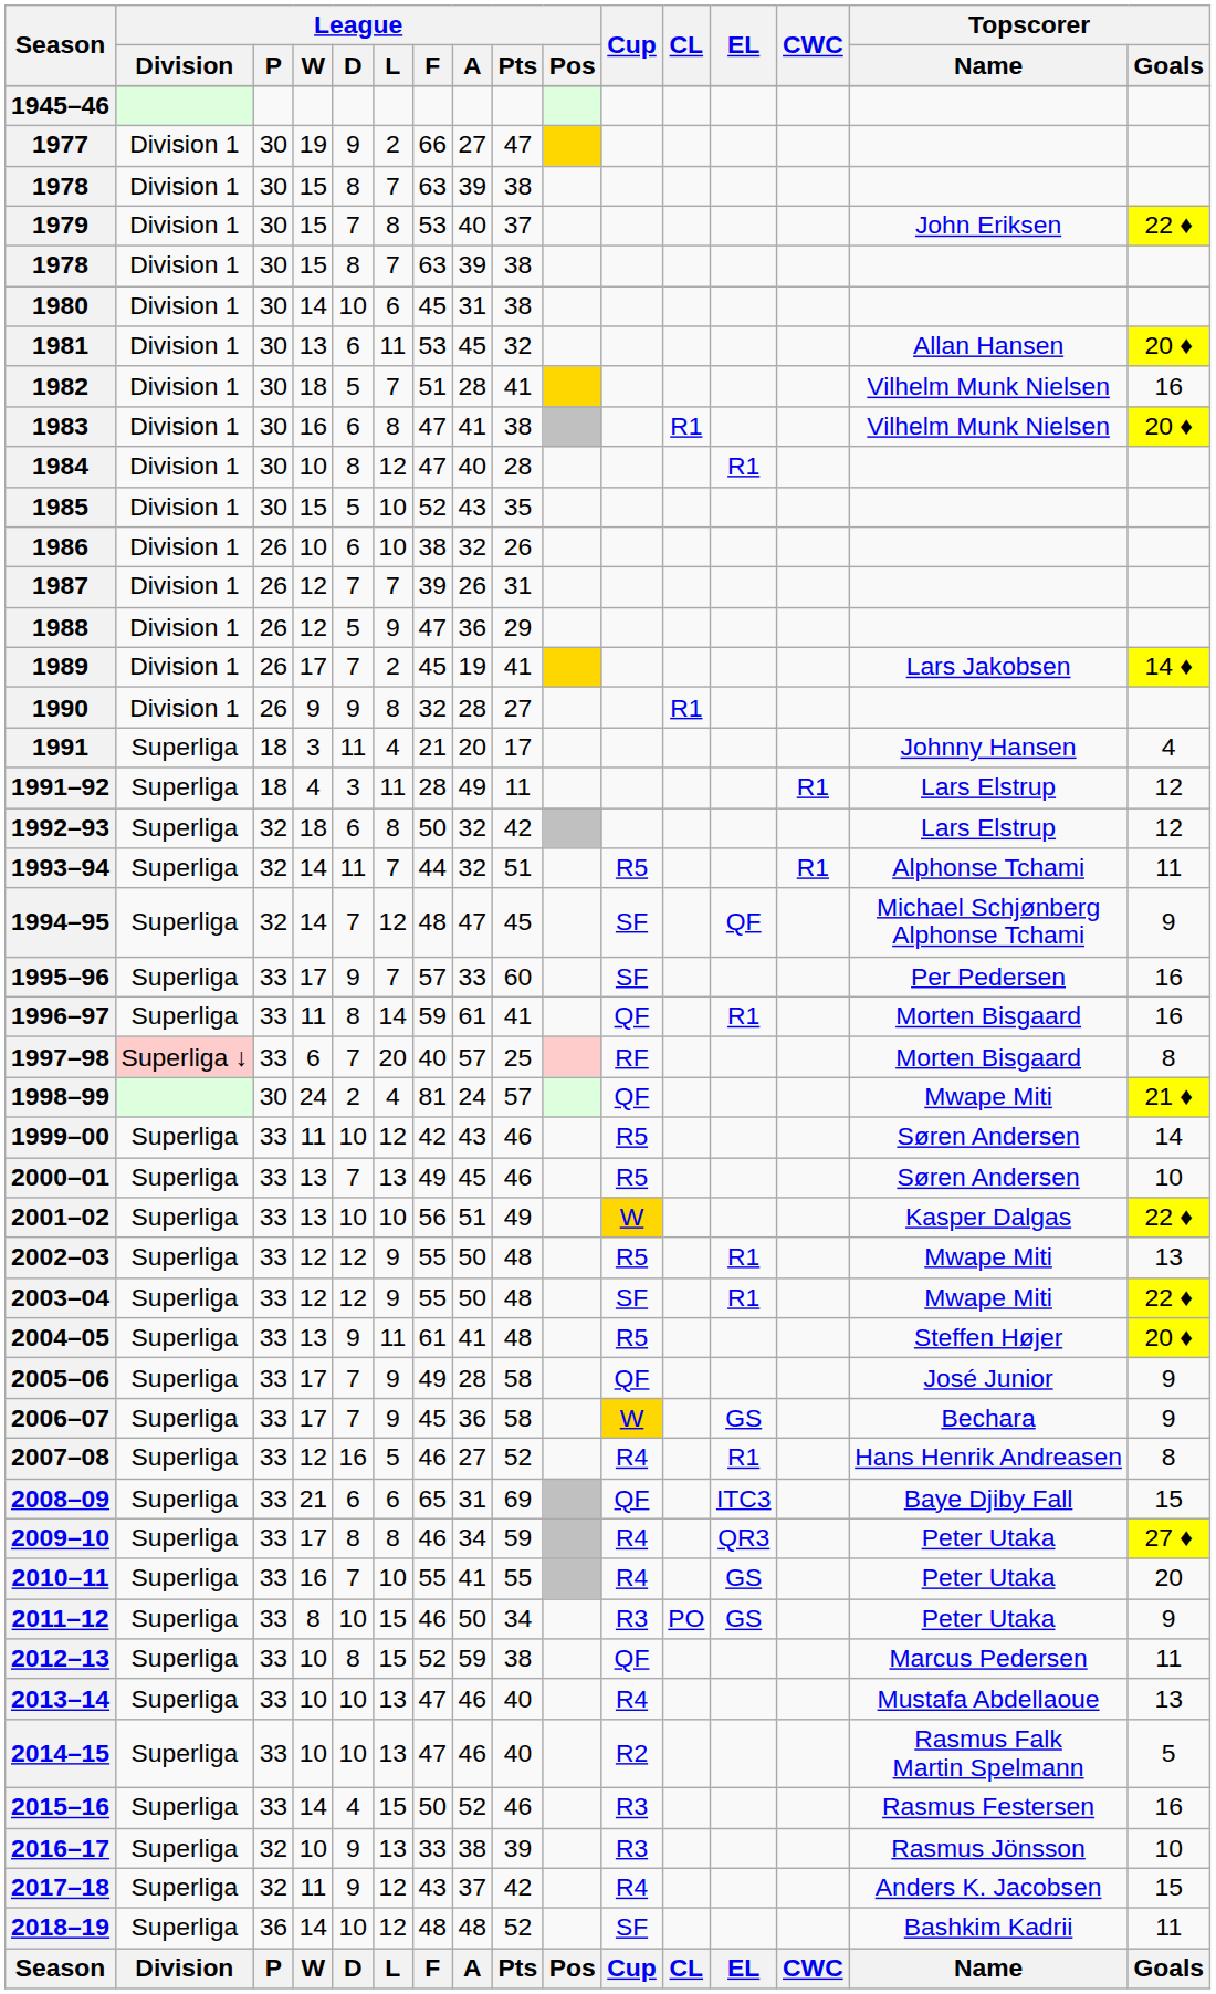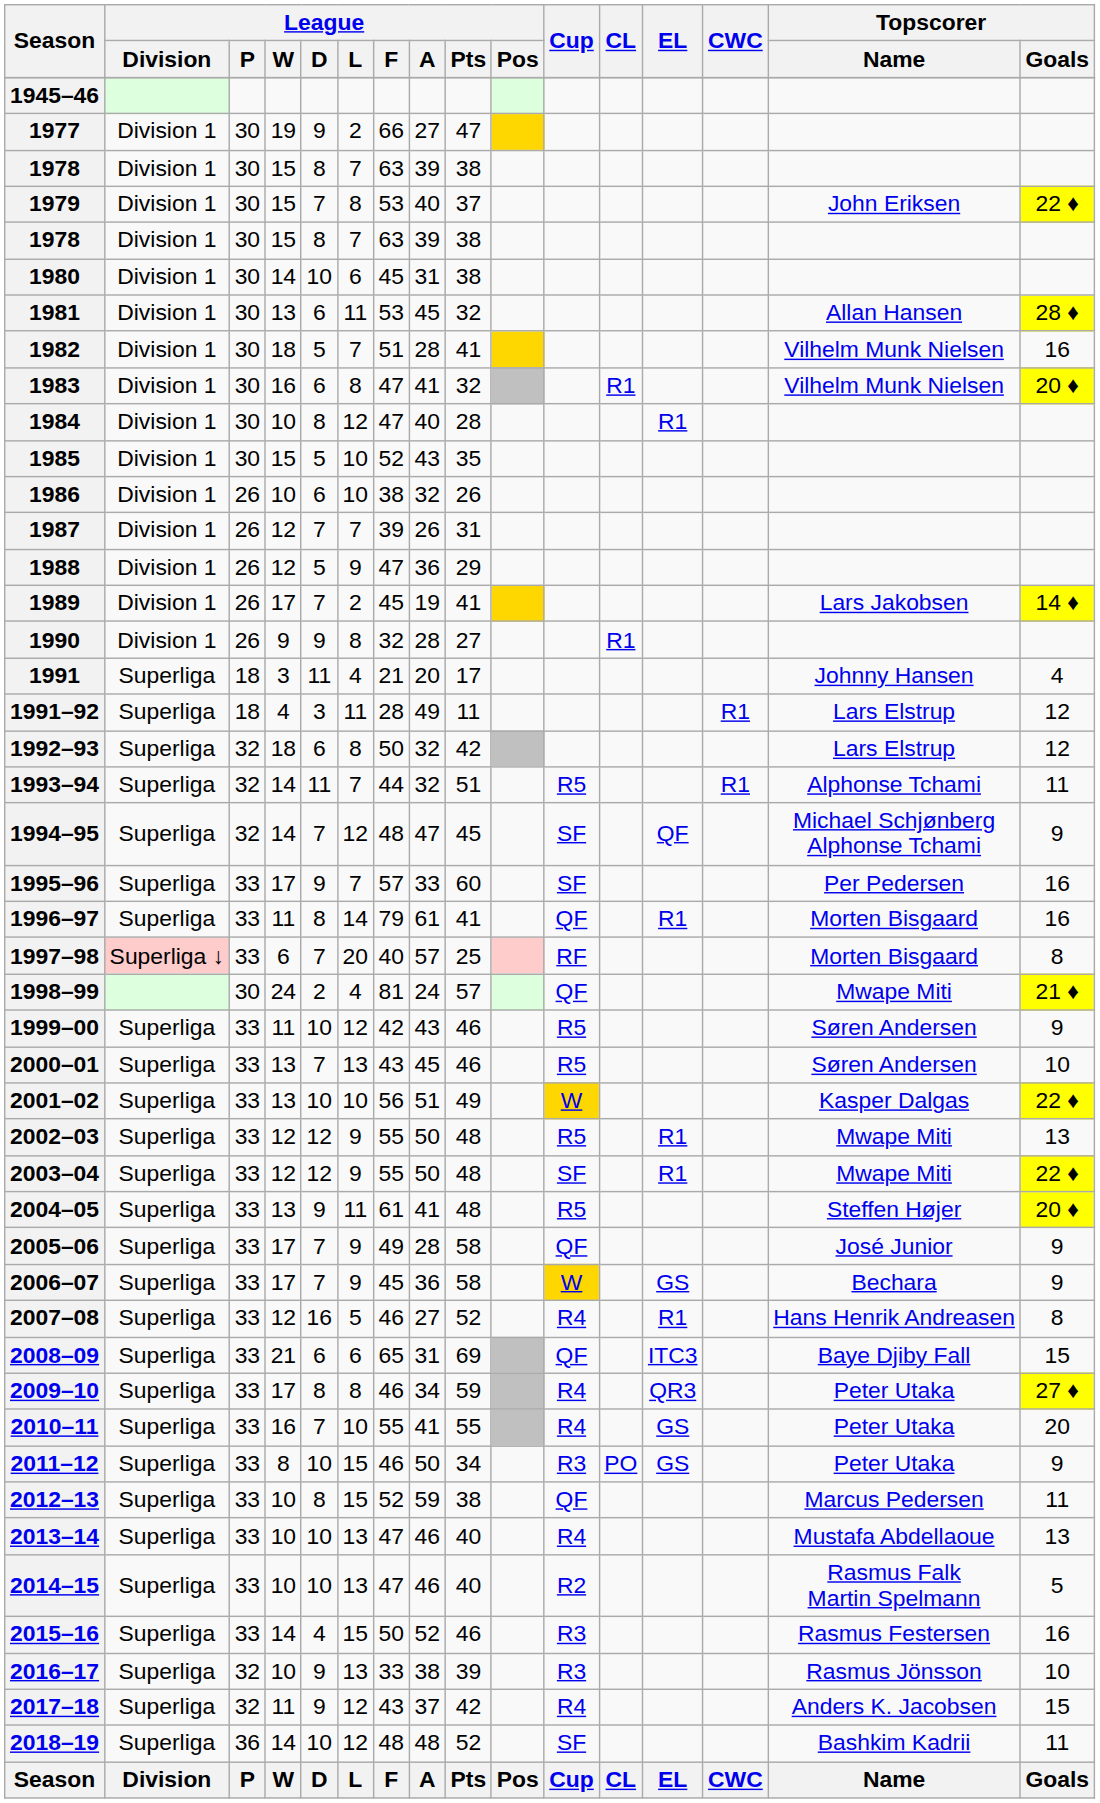 <table class="wikitable plainrowheaders sortable" style="text-align: center">
 <tr>
 <th scope="col" rowspan=2>Season</th>
 <th colspan=9 class="unsortable"><a href='#'>League</a></th>
 <th scope="col" rowspan=2><a href='#'>Cup</a></th>
 <th scope="col" rowspan=2><a href='#'>CL</a></th>
 <th scope="col" rowspan=2><a href='#'>EL</a></th>
 <th scope="col" rowspan=2><a href='#'>CWC</a></th>
 <th scope="col" colspan=2>Topscorer</th>
 </tr>
 <tr>
 <th>Division</th>
 <th>P</th>
 <th>W</th>
 <th>D</th>
 <th>L</th>
 <th>F</th>
 <th>A</th>
 <th>Pts</th>
 <th>Pos</th>
 <th>Name</th>
 <th>Goals</th>
 </tr>
 <tr>
 </tr>
 <tr>
 <th scope=row style=text-align:center><strong>1945–46</strong></th>
 <td style="background:#dfd;"></td>
 <td></td>
 <td></td>
 <td></td>
 <td></td>
 <td></td>
 <td></td>
 <td></td>
 <td style="background:#dfd;"></td>
 <td></td>
 <td></td>
 <td></td>
 <td></td>
 <td></td>
 <td></td>
 </tr>
 <tr>
 <th scope=row style=text-align:center><strong>1977</strong></th>
 <td>Division 1</td>
 <td>30</td>
 <td>19</td>
 <td>9</td>
 <td>2</td>
 <td>66</td>
 <td>27</td>
 <td>47</td>
 <td bgcolor=gold></td>
 <td></td>
 <td></td>
 <td></td>
 <td></td>
 <td></td>
 <td></td>
 </tr>
 <tr>
 <th scope=row style=text-align:center><strong>1978</strong></th>
 <td>Division 1</td>
 <td>30</td>
 <td>15</td>
 <td>8</td>
 <td>7</td>
 <td>63</td>
 <td>39</td>
 <td>38</td>
 <td></td>
 <td></td>
 <td></td>
 <td></td>
 <td></td>
 <td></td>
 <td></td>
 </tr>
 <tr>
 <th scope=row style=text-align:center><strong>1979</strong></th>
 <td>Division 1</td>
 <td>30</td>
 <td>15</td>
 <td>7</td>
 <td>8</td>
 <td>53</td>
 <td>40</td>
 <td>37</td>
 <td></td>
 <td></td>
 <td></td>
 <td></td>
 <td></td>
 <td><a href='#'>John Eriksen</a></td>
 <td bgcolor=Yellow>22 ♦</td>
 </tr>
 <tr>
 <th scope=row style=text-align:center><strong>1978</strong></th>
 <td>Division 1</td>
 <td>30</td>
 <td>15</td>
 <td>8</td>
 <td>7</td>
 <td>63</td>
 <td>39</td>
 <td>38</td>
 <td></td>
 <td></td>
 <td></td>
 <td></td>
 <td></td>
 <td></td>
 <td></td>
 </tr>
 <tr>
 <th scope=row style=text-align:center><strong>1980</strong></th>
 <td>Division 1</td>
 <td>30</td>
 <td>14</td>
 <td>10</td>
 <td>6</td>
 <td>45</td>
 <td>31</td>
 <td>38</td>
 <td></td>
 <td></td>
 <td></td>
 <td></td>
 <td></td>
 <td></td>
 <td></td>
 </tr>
 <tr>
 <th scope=row style=text-align:center><strong>1981</strong></th>
 <td>Division 1</td>
 <td>30</td>
 <td>13</td>
 <td>6</td>
 <td>11</td>
 <td>53</td>
 <td>45</td>
 <td>32</td>
 <td></td>
 <td></td>
 <td></td>
 <td></td>
 <td></td>
 <td><a href='#'>Allan Hansen</a></td>
-<td bgcolor=Yellow>20 ♦</td>
+<td bgcolor=Yellow>28 ♦</td>
 </tr>
 <tr>
 <th scope=row style=text-align:center><strong>1982</strong></th>
 <td>Division 1</td>
 <td>30</td>
 <td>18</td>
 <td>5</td>
 <td>7</td>
 <td>51</td>
 <td>28</td>
 <td>41</td>
 <td bgcolor=gold></td>
 <td></td>
 <td></td>
 <td></td>
 <td></td>
 <td><a href='#'>Vilhelm Munk Nielsen</a></td>
 <td>16</td>
 </tr>
 <tr>
 <th scope=row style=text-align:center><strong>1983</strong></th>
 <td>Division 1</td>
 <td>30</td>
 <td>16</td>
 <td>6</td>
 <td>8</td>
 <td>47</td>
 <td>41</td>
-<td>38</td>
+<td>32</td>
 <td bgcolor=silver></td>
 <td></td>
 <td><a href='#'>R1</a></td>
 <td></td>
 <td></td>
 <td><a href='#'>Vilhelm Munk Nielsen</a></td>
 <td bgcolor=Yellow>20 ♦</td>
 </tr>
 <tr>
 <th scope=row style=text-align:center><strong>1984</strong></th>
 <td>Division 1</td>
 <td>30</td>
 <td>10</td>
 <td>8</td>
 <td>12</td>
 <td>47</td>
 <td>40</td>
 <td>28</td>
 <td></td>
 <td></td>
 <td></td>
 <td><a href='#'>R1</a></td>
 <td></td>
 <td></td>
 <td></td>
 </tr>
 <tr>
 <th scope=row style=text-align:center><strong>1985</strong></th>
 <td>Division 1</td>
 <td>30</td>
 <td>15</td>
 <td>5</td>
 <td>10</td>
 <td>52</td>
 <td>43</td>
 <td>35</td>
 <td></td>
 <td></td>
 <td></td>
 <td></td>
 <td></td>
 <td></td>
 <td></td>
 </tr>
 <tr>
 <th scope=row style=text-align:center><strong>1986</strong></th>
 <td>Division 1</td>
 <td>26</td>
 <td>10</td>
 <td>6</td>
 <td>10</td>
 <td>38</td>
 <td>32</td>
 <td>26</td>
 <td></td>
 <td></td>
 <td></td>
 <td></td>
 <td></td>
 <td></td>
 <td></td>
 </tr>
 <tr>
 <th scope=row style=text-align:center><strong>1987</strong></th>
 <td>Division 1</td>
 <td>26</td>
 <td>12</td>
 <td>7</td>
 <td>7</td>
 <td>39</td>
 <td>26</td>
 <td>31</td>
 <td></td>
 <td></td>
 <td></td>
 <td></td>
 <td></td>
 <td></td>
 <td></td>
 </tr>
 <tr>
 <th scope=row style=text-align:center><strong>1988</strong></th>
 <td>Division 1</td>
 <td>26</td>
 <td>12</td>
 <td>5</td>
 <td>9</td>
 <td>47</td>
 <td>36</td>
 <td>29</td>
 <td></td>
 <td></td>
 <td></td>
 <td></td>
 <td></td>
 <td></td>
 <td></td>
 </tr>
 <tr>
 <th scope=row style=text-align:center><strong>1989</strong></th>
 <td>Division 1</td>
 <td>26</td>
 <td>17</td>
 <td>7</td>
 <td>2</td>
 <td>45</td>
 <td>19</td>
 <td>41</td>
 <td bgcolor=gold></td>
 <td></td>
 <td></td>
 <td></td>
 <td></td>
 <td><a href='#'>Lars Jakobsen</a></td>
 <td bgcolor=Yellow>14 ♦</td>
 </tr>
 <tr>
 <th scope=row style=text-align:center><strong>1990</strong></th>
 <td>Division 1</td>
 <td>26</td>
 <td>9</td>
 <td>9</td>
 <td>8</td>
 <td>32</td>
 <td>28</td>
 <td>27</td>
 <td></td>
 <td></td>
 <td><a href='#'>R1</a></td>
 <td></td>
 <td></td>
 <td></td>
 <td></td>
 </tr>
 <tr>
 <th scope=row style=text-align:center><strong>1991</strong></th>
 <td>Superliga</td>
 <td>18</td>
 <td>3</td>
 <td>11</td>
 <td>4</td>
 <td>21</td>
 <td>20</td>
 <td>17</td>
 <td></td>
 <td></td>
 <td></td>
 <td></td>
 <td></td>
 <td><a href='#'>Johnny Hansen</a></td>
 <td>4</td>
 </tr>
 <tr>
 <th scope=row style=text-align:center><strong>1991–92</strong></th>
 <td>Superliga</td>
 <td>18</td>
 <td>4</td>
 <td>3</td>
 <td>11</td>
 <td>28</td>
 <td>49</td>
 <td>11</td>
 <td></td>
 <td></td>
 <td></td>
 <td></td>
 <td><a href='#'>R1</a></td>
 <td><a href='#'>Lars Elstrup</a></td>
 <td>12</td>
 </tr>
 <tr>
 <th scope=row style=text-align:center><strong>1992–93</strong></th>
 <td>Superliga</td>
 <td>32</td>
 <td>18</td>
 <td>6</td>
 <td>8</td>
 <td>50</td>
 <td>32</td>
 <td>42</td>
 <td bgcolor=silver></td>
 <td></td>
 <td></td>
 <td></td>
 <td></td>
 <td><a href='#'>Lars Elstrup</a></td>
 <td>12</td>
 </tr>
 <tr>
 <th scope=row style=text-align:center><strong>1993–94</strong></th>
 <td>Superliga</td>
 <td>32</td>
 <td>14</td>
 <td>11</td>
 <td>7</td>
 <td>44</td>
 <td>32</td>
 <td>51</td>
 <td></td>
 <td><a href='#'>R5</a></td>
 <td></td>
 <td></td>
 <td><a href='#'>R1</a></td>
 <td><a href='#'>Alphonse Tchami</a></td>
 <td>11</td>
 </tr>
 <tr>
 <th scope=row style=text-align:center><strong>1994–95</strong></th>
 <td>Superliga</td>
 <td>32</td>
 <td>14</td>
 <td>7</td>
 <td>12</td>
 <td>48</td>
 <td>47</td>
 <td>45</td>
 <td></td>
 <td><a href='#'>SF</a></td>
 <td></td>
 <td><a href='#'>QF</a></td>
 <td></td>
 <td><a href='#'>Michael Schjønberg</a><br><a href='#'>Alphonse Tchami</a></td>
 <td>9</td>
 </tr>
 <tr>
 <th scope=row style=text-align:center><strong>1995–96</strong></th>
 <td>Superliga</td>
 <td>33</td>
 <td>17</td>
 <td>9</td>
 <td>7</td>
 <td>57</td>
 <td>33</td>
 <td>60</td>
 <td></td>
 <td><a href='#'>SF</a></td>
 <td></td>
 <td></td>
 <td></td>
 <td><a href='#'>Per Pedersen</a></td>
 <td>16</td>
 </tr>
 <tr>
 <th scope=row style=text-align:center><strong>1996–97</strong></th>
 <td>Superliga</td>
 <td>33</td>
 <td>11</td>
 <td>8</td>
 <td>14</td>
-<td>59</td>
+<td>79</td>
 <td>61</td>
 <td>41</td>
 <td></td>
 <td><a href='#'>QF</a></td>
 <td></td>
 <td><a href='#'>R1</a></td>
 <td></td>
 <td><a href='#'>Morten Bisgaard</a></td>
 <td>16</td>
 </tr>
 <tr>
 <th scope=row style=text-align:center><strong>1997–98</strong></th>
 <td style="background:#fcc;">Superliga ↓</td>
 <td>33</td>
 <td>6</td>
 <td>7</td>
 <td>20</td>
 <td>40</td>
 <td>57</td>
 <td>25</td>
 <td style="background:#fcc;"></td>
 <td><a href='#'>RF</a></td>
 <td></td>
 <td></td>
 <td></td>
 <td><a href='#'>Morten Bisgaard</a></td>
 <td>8</td>
 </tr>
 <tr>
 <th scope=row style=text-align:center><strong>1998–99</strong></th>
 <td style="background:#dfd;"></td>
 <td>30</td>
 <td>24</td>
 <td>2</td>
 <td>4</td>
 <td>81</td>
 <td>24</td>
 <td>57</td>
 <td style="background:#dfd;"></td>
 <td><a href='#'>QF</a></td>
 <td></td>
 <td></td>
 <td></td>
 <td><a href='#'>Mwape Miti</a></td>
 <td bgcolor=Yellow>21 ♦</td>
 </tr>
 <tr>
 <th scope=row style=text-align:center><strong>1999–00</strong></th>
 <td>Superliga</td>
 <td>33</td>
 <td>11</td>
 <td>10</td>
 <td>12</td>
 <td>42</td>
 <td>43</td>
 <td>46</td>
 <td></td>
 <td><a href='#'>R5</a></td>
 <td></td>
 <td></td>
 <td></td>
 <td><a href='#'>Søren Andersen</a></td>
-<td>14</td>
+<td>9</td>
 </tr>
 <tr>
 <th scope=row style=text-align:center><strong>2000–01</strong></th>
 <td>Superliga</td>
 <td>33</td>
 <td>13</td>
 <td>7</td>
 <td>13</td>
-<td>49</td>
+<td>43</td>
 <td>45</td>
 <td>46</td>
 <td></td>
 <td><a href='#'>R5</a></td>
 <td></td>
 <td></td>
 <td></td>
 <td><a href='#'>Søren Andersen</a></td>
 <td>10</td>
 </tr>
 <tr>
 <th scope=row style=text-align:center><strong>2001–02</strong></th>
 <td>Superliga</td>
 <td>33</td>
 <td>13</td>
 <td>10</td>
 <td>10</td>
 <td>56</td>
 <td>51</td>
 <td>49</td>
 <td></td>
 <td bgcolor=gold><a href='#'>W</a></td>
 <td></td>
 <td></td>
 <td></td>
 <td><a href='#'>Kasper Dalgas</a></td>
 <td bgcolor=Yellow>22 ♦</td>
 </tr>
 <tr>
 <th scope=row style=text-align:center><strong>2002–03</strong></th>
 <td>Superliga</td>
 <td>33</td>
 <td>12</td>
 <td>12</td>
 <td>9</td>
 <td>55</td>
 <td>50</td>
 <td>48</td>
 <td></td>
 <td><a href='#'>R5</a></td>
 <td></td>
 <td><a href='#'>R1</a></td>
 <td></td>
 <td><a href='#'>Mwape Miti</a></td>
 <td>13</td>
 </tr>
 <tr>
 <th scope=row style=text-align:center><strong>2003–04</strong></th>
 <td>Superliga</td>
 <td>33</td>
 <td>12</td>
 <td>12</td>
 <td>9</td>
 <td>55</td>
 <td>50</td>
 <td>48</td>
 <td></td>
 <td><a href='#'>SF</a></td>
 <td></td>
 <td><a href='#'>R1</a></td>
 <td></td>
 <td><a href='#'>Mwape Miti</a></td>
 <td bgcolor=Yellow>22 ♦</td>
 </tr>
 <tr>
 <th scope=row style=text-align:center><strong>2004–05</strong></th>
 <td>Superliga</td>
 <td>33</td>
 <td>13</td>
 <td>9</td>
 <td>11</td>
 <td>61</td>
 <td>41</td>
 <td>48</td>
 <td></td>
 <td><a href='#'>R5</a></td>
 <td></td>
 <td></td>
 <td></td>
 <td><a href='#'>Steffen Højer</a></td>
 <td bgcolor=Yellow>20 ♦</td>
 </tr>
 <tr>
 <th scope=row style=text-align:center><strong>2005–06</strong></th>
 <td>Superliga</td>
 <td>33</td>
 <td>17</td>
 <td>7</td>
 <td>9</td>
 <td>49</td>
 <td>28</td>
 <td>58</td>
 <td></td>
 <td><a href='#'>QF</a></td>
 <td></td>
 <td></td>
 <td></td>
 <td><a href='#'>José Junior</a></td>
 <td>9</td>
 </tr>
 <tr>
 <th scope=row style=text-align:center><strong>2006–07</strong></th>
 <td>Superliga</td>
 <td>33</td>
 <td>17</td>
 <td>7</td>
 <td>9</td>
 <td>45</td>
 <td>36</td>
 <td>58</td>
 <td></td>
 <td bgcolor=gold><a href='#'>W</a></td>
 <td></td>
 <td><a href='#'>GS</a></td>
 <td></td>
 <td><a href='#'>Bechara</a></td>
 <td>9</td>
 </tr>
 <tr>
 <th scope=row style=text-align:center><strong>2007–08</strong></th>
 <td>Superliga</td>
 <td>33</td>
 <td>12</td>
 <td>16</td>
 <td>5</td>
 <td>46</td>
 <td>27</td>
 <td>52</td>
 <td></td>
 <td><a href='#'>R4</a></td>
 <td></td>
 <td><a href='#'>R1</a></td>
 <td></td>
 <td><a href='#'>Hans Henrik Andreasen</a></td>
 <td>8</td>
 </tr>
 <tr>
 <th scope=row style=text-align:center><strong><a href='#'>2008–09</a></strong></th>
 <td>Superliga</td>
 <td>33</td>
 <td>21</td>
 <td>6</td>
 <td>6</td>
 <td>65</td>
 <td>31</td>
 <td>69</td>
 <td bgcolor=silver></td>
 <td><a href='#'>QF</a></td>
 <td></td>
 <td><a href='#'>ITC3</a></td>
 <td></td>
 <td><a href='#'>Baye Djiby Fall</a></td>
 <td>15</td>
 </tr>
 <tr>
 <th scope=row style=text-align:center><strong><a href='#'>2009–10</a></strong></th>
 <td>Superliga</td>
 <td>33</td>
 <td>17</td>
 <td>8</td>
 <td>8</td>
 <td>46</td>
 <td>34</td>
 <td>59</td>
 <td bgcolor=silver></td>
 <td><a href='#'>R4</a></td>
 <td></td>
 <td><a href='#'>QR3</a></td>
 <td></td>
 <td><a href='#'>Peter Utaka</a></td>
 <td bgcolor=Yellow>27 ♦</td>
 </tr>
 <tr>
 <th scope=row style=text-align:center><strong><a href='#'>2010–11</a></strong></th>
 <td>Superliga</td>
 <td>33</td>
 <td>16</td>
 <td>7</td>
 <td>10</td>
 <td>55</td>
 <td>41</td>
 <td>55</td>
 <td bgcolor=silver></td>
 <td><a href='#'>R4</a></td>
 <td></td>
 <td><a href='#'>GS</a></td>
 <td></td>
 <td><a href='#'>Peter Utaka</a></td>
 <td>20</td>
 </tr>
 <tr>
 <th scope=row style=text-align:center><strong><a href='#'>2011–12</a></strong></th>
 <td>Superliga</td>
 <td>33</td>
 <td>8</td>
 <td>10</td>
 <td>15</td>
 <td>46</td>
 <td>50</td>
 <td>34</td>
 <td></td>
 <td><a href='#'>R3</a></td>
 <td><a href='#'>PO</a></td>
 <td><a href='#'>GS</a></td>
 <td></td>
 <td><a href='#'>Peter Utaka</a></td>
 <td>9</td>
 </tr>
 <tr>
 <th scope=row style=text-align:center><strong><a href='#'>2012–13</a></strong></th>
 <td>Superliga</td>
 <td>33</td>
 <td>10</td>
 <td>8</td>
 <td>15</td>
 <td>52</td>
 <td>59</td>
 <td>38</td>
 <td></td>
 <td><a href='#'>QF</a></td>
 <td></td>
 <td></td>
 <td></td>
 <td><a href='#'>Marcus Pedersen</a></td>
 <td>11</td>
 </tr>
 <tr>
 <th scope=row style=text-align:center><strong><a href='#'>2013–14</a></strong></th>
 <td>Superliga</td>
 <td>33</td>
 <td>10</td>
 <td>10</td>
 <td>13</td>
 <td>47</td>
 <td>46</td>
 <td>40</td>
 <td></td>
 <td><a href='#'>R4</a></td>
 <td></td>
 <td></td>
 <td></td>
 <td><a href='#'>Mustafa Abdellaoue</a></td>
 <td>13</td>
 </tr>
 <tr>
 <th scope=row style=text-align:center><strong><a href='#'>2014–15</a></strong></th>
 <td>Superliga</td>
 <td>33</td>
 <td>10</td>
 <td>10</td>
 <td>13</td>
 <td>47</td>
 <td>46</td>
 <td>40</td>
 <td></td>
 <td><a href='#'>R2</a></td>
 <td></td>
 <td></td>
 <td></td>
 <td><a href='#'>Rasmus Falk</a><br><a href='#'>Martin Spelmann</a></td>
 <td>5</td>
 </tr>
 <tr>
 <th scope=row style=text-align:center><strong><a href='#'>2015–16</a></strong></th>
 <td>Superliga</td>
 <td>33</td>
 <td>14</td>
 <td>4</td>
 <td>15</td>
 <td>50</td>
 <td>52</td>
 <td>46</td>
 <td></td>
 <td><a href='#'>R3</a></td>
 <td></td>
 <td></td>
 <td></td>
 <td><a href='#'>Rasmus Festersen</a></td>
 <td>16</td>
 </tr>
 <tr>
 <th scope=row style=text-align:center><strong><a href='#'>2016–17</a></strong></th>
 <td>Superliga</td>
 <td>32</td>
 <td>10</td>
 <td>9</td>
 <td>13</td>
 <td>33</td>
 <td>38</td>
 <td>39</td>
 <td></td>
 <td><a href='#'>R3</a></td>
 <td></td>
 <td></td>
 <td></td>
 <td><a href='#'>Rasmus Jönsson</a></td>
 <td>10</td>
 </tr>
 <tr>
 <th scope=row style=text-align:center><strong><a href='#'>2017–18</a></strong></th>
 <td>Superliga</td>
 <td>32</td>
 <td>11</td>
 <td>9</td>
 <td>12</td>
 <td>43</td>
 <td>37</td>
 <td>42</td>
 <td></td>
 <td><a href='#'>R4</a></td>
 <td></td>
 <td></td>
 <td></td>
 <td><a href='#'>Anders K. Jacobsen</a></td>
 <td>15</td>
 </tr>
 <tr>
 <th scope=row style=text-align:center><strong><a href='#'>2018–19</a></strong></th>
 <td>Superliga</td>
 <td>36</td>
 <td>14</td>
 <td>10</td>
 <td>12</td>
 <td>48</td>
 <td>48</td>
 <td>52</td>
 <td></td>
 <td><a href='#'>SF</a></td>
 <td></td>
 <td></td>
 <td></td>
 <td><a href='#'>Bashkim Kadrii</a></td>
 <td>11</td>
 </tr>
 <tr>
 <th>Season</th>
 <th>Division</th>
 <th>P</th>
 <th>W</th>
 <th>D</th>
 <th>L</th>
 <th>F</th>
 <th>A</th>
 <th>Pts</th>
 <th>Pos</th>
 <th><a href='#'>Cup</a></th>
 <th><a href='#'>CL</a></th>
 <th><a href='#'>EL</a></th>
 <th><a href='#'>CWC</a></th>
 <th>Name</th>
 <th>Goals</th>
 </tr>
 </table>
